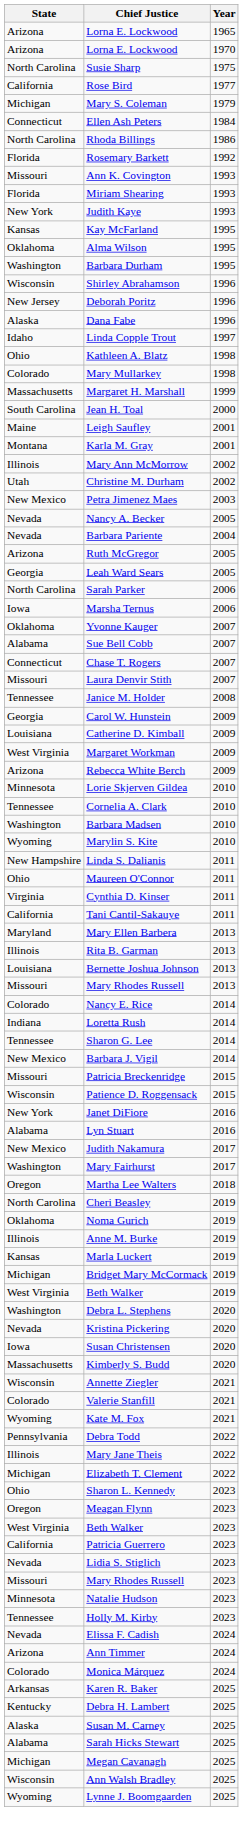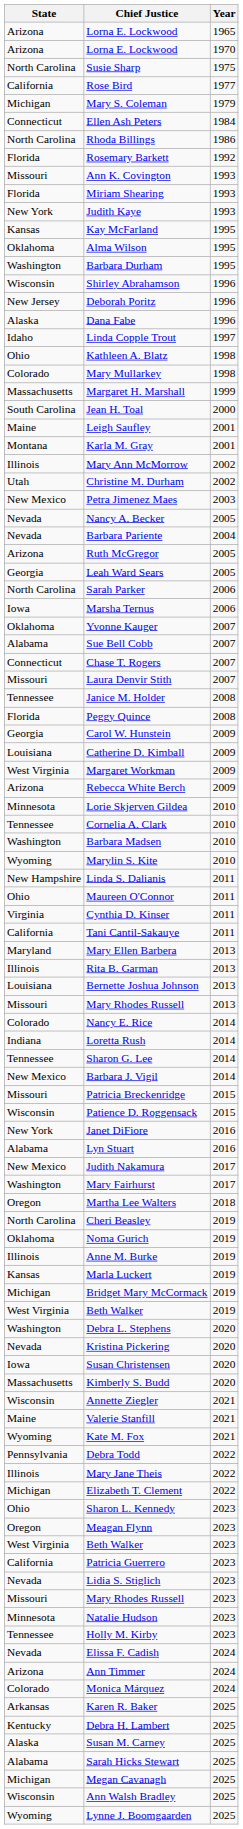 <table class="wikitable sortable">
 <tr>
 <th>State</th>
 <th>Chief Justice</th>
 <th>Year</th>
 </tr>
 <tr>
 <td>Arizona</td>
 <td><a href='#'>Lorna E. Lockwood</a></td>
 <td>1965</td>
 </tr>
 <tr>
 <td>Arizona</td>
 <td><a href='#'>Lorna E. Lockwood</a></td>
 <td>1970</td>
 </tr>
 <tr>
 <td>North Carolina</td>
 <td><a href='#'>Susie Sharp</a></td>
 <td>1975</td>
 </tr>
 <tr>
 <td>California</td>
 <td><a href='#'>Rose Bird</a></td>
 <td>1977</td>
 </tr>
 <tr>
 <td>Michigan</td>
 <td><a href='#'>Mary S. Coleman</a></td>
 <td>1979</td>
 </tr>
 <tr>
 <td>Connecticut</td>
 <td><a href='#'>Ellen Ash Peters</a></td>
 <td>1984</td>
 </tr>
 <tr>
 <td>North Carolina</td>
 <td><a href='#'>Rhoda Billings</a></td>
 <td>1986</td>
 </tr>
 <tr>
 <td>Florida</td>
 <td><a href='#'>Rosemary Barkett</a></td>
 <td>1992</td>
 </tr>
 <tr>
 <td>Missouri</td>
 <td><a href='#'>Ann K. Covington</a></td>
 <td>1993</td>
 </tr>
 <tr>
 <td>Florida</td>
 <td><a href='#'>Miriam Shearing</a></td>
 <td>1993</td>
 </tr>
 <tr>
 <td>New York</td>
 <td><a href='#'>Judith Kaye</a></td>
 <td>1993</td>
 </tr>
 <tr>
 <td>Kansas</td>
 <td><a href='#'>Kay McFarland</a></td>
 <td>1995</td>
 </tr>
 <tr>
 <td>Oklahoma</td>
 <td><a href='#'>Alma Wilson</a></td>
 <td>1995</td>
 </tr>
 <tr>
 <td>Washington</td>
 <td><a href='#'>Barbara Durham</a></td>
 <td>1995</td>
 </tr>
 <tr>
 <td>Wisconsin</td>
 <td><a href='#'>Shirley Abrahamson</a></td>
 <td>1996</td>
 </tr>
 <tr>
 <td>New Jersey</td>
 <td><a href='#'>Deborah Poritz</a></td>
 <td>1996</td>
 </tr>
 <tr>
 <td>Alaska</td>
 <td><a href='#'>Dana Fabe</a></td>
 <td>1996</td>
 </tr>
 <tr>
 <td>Idaho</td>
 <td><a href='#'>Linda Copple Trout</a></td>
 <td>1997</td>
 </tr>
 <tr>
 <td>Ohio</td>
 <td><a href='#'>Kathleen A. Blatz</a></td>
 <td>1998</td>
 </tr>
 <tr>
 <td>Colorado</td>
 <td><a href='#'>Mary Mullarkey</a></td>
 <td>1998</td>
 </tr>
 <tr>
 <td>Massachusetts</td>
 <td><a href='#'>Margaret H. Marshall</a></td>
 <td>1999</td>
 </tr>
 <tr>
 <td>South Carolina</td>
 <td><a href='#'>Jean H. Toal</a></td>
 <td>2000</td>
 </tr>
 <tr>
 <td>Maine</td>
 <td><a href='#'>Leigh Saufley</a></td>
 <td>2001</td>
 </tr>
 <tr>
 <td>Montana</td>
 <td><a href='#'>Karla M. Gray</a></td>
 <td>2001</td>
 </tr>
 <tr>
 <td>Illinois</td>
 <td><a href='#'>Mary Ann McMorrow</a></td>
 <td>2002</td>
 </tr>
 <tr>
 <td>Utah</td>
 <td><a href='#'>Christine M. Durham</a></td>
 <td>2002</td>
 </tr>
 <tr>
 <td>New Mexico</td>
 <td><a href='#'>Petra Jimenez Maes</a></td>
 <td>2003</td>
 </tr>
 <tr>
 <td>Nevada</td>
 <td><a href='#'>Nancy A. Becker</a></td>
 <td>2005</td>
 </tr>
 <tr>
 <td>Nevada</td>
 <td><a href='#'>Barbara Pariente</a></td>
 <td>2004</td>
 </tr>
 <tr>
 <td>Arizona</td>
 <td><a href='#'>Ruth McGregor</a></td>
 <td>2005</td>
 </tr>
 <tr>
 <td>Georgia</td>
 <td><a href='#'>Leah Ward Sears</a></td>
 <td>2005</td>
 </tr>
 <tr>
 <td>North Carolina</td>
 <td><a href='#'>Sarah Parker</a></td>
 <td>2006</td>
 </tr>
 <tr>
 <td>Iowa</td>
 <td><a href='#'>Marsha Ternus</a></td>
 <td>2006</td>
 </tr>
 <tr>
 <td>Oklahoma</td>
 <td><a href='#'>Yvonne Kauger</a></td>
 <td>2007</td>
 </tr>
 <tr>
 <td>Alabama</td>
 <td><a href='#'>Sue Bell Cobb</a></td>
 <td>2007</td>
 </tr>
 <tr>
 <td>Connecticut</td>
 <td><a href='#'>Chase T. Rogers</a></td>
 <td>2007</td>
 </tr>
 <tr>
 <td>Missouri</td>
 <td><a href='#'>Laura Denvir Stith</a></td>
 <td>2007</td>
 </tr>
 <tr>
 <td>Tennessee</td>
 <td><a href='#'>Janice M. Holder</a></td>
 <td>2008</td>
 </tr>
 <tr>
+<td>Florida</td>
+<td><a href='#'>Peggy Quince</a></td>
+<td>2008</td>
+</tr>
+<tr>
 <td>Georgia</td>
 <td><a href='#'>Carol W. Hunstein</a></td>
 <td>2009</td>
 </tr>
 <tr>
 <td>Louisiana</td>
 <td><a href='#'>Catherine D. Kimball</a></td>
 <td>2009</td>
 </tr>
 <tr>
 <td>West Virginia</td>
 <td><a href='#'>Margaret Workman</a></td>
 <td>2009</td>
 </tr>
 <tr>
 <td>Arizona</td>
 <td><a href='#'>Rebecca White Berch</a></td>
 <td>2009</td>
 </tr>
 <tr>
 <td>Minnesota</td>
 <td><a href='#'>Lorie Skjerven Gildea</a></td>
 <td>2010</td>
 </tr>
 <tr>
 <td>Tennessee</td>
 <td><a href='#'>Cornelia A. Clark</a></td>
 <td>2010</td>
 </tr>
 <tr>
 <td>Washington</td>
 <td><a href='#'>Barbara Madsen</a></td>
 <td>2010</td>
 </tr>
 <tr>
 <td>Wyoming</td>
 <td><a href='#'>Marylin S. Kite</a></td>
 <td>2010</td>
 </tr>
 <tr>
 <td>New Hampshire</td>
 <td><a href='#'>Linda S. Dalianis</a></td>
 <td>2011</td>
 </tr>
 <tr>
 <td>Ohio</td>
 <td><a href='#'>Maureen O'Connor</a></td>
 <td>2011</td>
 </tr>
 <tr>
 <td>Virginia</td>
 <td><a href='#'>Cynthia D. Kinser</a></td>
 <td>2011</td>
 </tr>
 <tr>
 <td>California</td>
 <td><a href='#'>Tani Cantil-Sakauye</a></td>
 <td>2011</td>
 </tr>
 <tr>
 <td>Maryland</td>
 <td><a href='#'>Mary Ellen Barbera</a></td>
 <td>2013</td>
 </tr>
 <tr>
 <td>Illinois</td>
 <td><a href='#'>Rita B. Garman</a></td>
 <td>2013</td>
 </tr>
 <tr>
 <td>Louisiana</td>
 <td><a href='#'>Bernette Joshua Johnson</a></td>
 <td>2013</td>
 </tr>
 <tr>
 <td>Missouri</td>
 <td><a href='#'>Mary Rhodes Russell</a></td>
 <td>2013</td>
 </tr>
 <tr>
 <td>Colorado</td>
 <td><a href='#'>Nancy E. Rice</a></td>
 <td>2014</td>
 </tr>
 <tr>
 <td>Indiana</td>
 <td><a href='#'>Loretta Rush</a></td>
 <td>2014</td>
 </tr>
 <tr>
 <td>Tennessee</td>
 <td><a href='#'>Sharon G. Lee</a></td>
 <td>2014</td>
 </tr>
 <tr>
 <td>New Mexico</td>
 <td><a href='#'>Barbara J. Vigil</a></td>
 <td>2014</td>
 </tr>
 <tr>
 <td>Missouri</td>
 <td><a href='#'>Patricia Breckenridge</a></td>
 <td>2015</td>
 </tr>
 <tr>
 <td>Wisconsin</td>
 <td><a href='#'>Patience D. Roggensack</a></td>
 <td>2015</td>
 </tr>
 <tr>
 <td>New York</td>
 <td><a href='#'>Janet DiFiore</a></td>
 <td>2016</td>
 </tr>
 <tr>
 <td>Alabama</td>
 <td><a href='#'>Lyn Stuart</a></td>
 <td>2016</td>
 </tr>
 <tr>
 <td>New Mexico</td>
 <td><a href='#'>Judith Nakamura</a></td>
 <td>2017</td>
 </tr>
 <tr>
 <td>Washington</td>
 <td><a href='#'>Mary Fairhurst</a></td>
 <td>2017</td>
 </tr>
 <tr>
 <td>Oregon</td>
 <td><a href='#'>Martha Lee Walters</a></td>
 <td>2018</td>
 </tr>
 <tr>
 <td>North Carolina</td>
 <td><a href='#'>Cheri Beasley</a></td>
 <td>2019</td>
 </tr>
 <tr>
 <td>Oklahoma</td>
 <td><a href='#'>Noma Gurich</a></td>
 <td>2019</td>
 </tr>
 <tr>
 <td>Illinois</td>
 <td><a href='#'>Anne M. Burke</a></td>
 <td>2019</td>
 </tr>
 <tr>
 <td>Kansas</td>
 <td><a href='#'>Marla Luckert</a></td>
 <td>2019</td>
 </tr>
 <tr>
 <td>Michigan</td>
 <td><a href='#'>Bridget Mary McCormack</a></td>
 <td>2019</td>
 </tr>
 <tr>
 <td>West Virginia</td>
 <td><a href='#'>Beth Walker</a></td>
 <td>2019</td>
 </tr>
 <tr>
 <td>Washington</td>
 <td><a href='#'>Debra L. Stephens</a></td>
 <td>2020</td>
 </tr>
 <tr>
 <td>Nevada</td>
 <td><a href='#'>Kristina Pickering</a></td>
 <td>2020</td>
 </tr>
 <tr>
 <td>Iowa</td>
 <td><a href='#'>Susan Christensen</a></td>
 <td>2020</td>
 </tr>
 <tr>
 <td>Massachusetts</td>
 <td><a href='#'>Kimberly S. Budd</a></td>
 <td>2020</td>
 </tr>
 <tr>
 <td>Wisconsin</td>
 <td><a href='#'>Annette Ziegler</a></td>
 <td>2021</td>
 </tr>
 <tr>
-<td>Colorado</td>
+<td>Maine</td>
 <td><a href='#'>Valerie Stanfill</a></td>
 <td>2021</td>
 </tr>
 <tr>
 <td>Wyoming</td>
 <td><a href='#'>Kate M. Fox</a></td>
 <td>2021</td>
 </tr>
 <tr>
 <td>Pennsylvania</td>
 <td><a href='#'>Debra Todd</a></td>
 <td>2022</td>
 </tr>
 <tr>
 <td>Illinois</td>
 <td><a href='#'>Mary Jane Theis</a></td>
 <td>2022</td>
 </tr>
 <tr>
 <td>Michigan</td>
 <td><a href='#'>Elizabeth T. Clement</a></td>
 <td>2022</td>
 </tr>
 <tr>
 <td>Ohio</td>
 <td><a href='#'>Sharon L. Kennedy</a></td>
 <td>2023</td>
 </tr>
 <tr>
 <td>Oregon</td>
 <td><a href='#'>Meagan Flynn</a></td>
 <td>2023</td>
 </tr>
 <tr>
 <td>West Virginia</td>
 <td><a href='#'>Beth Walker</a></td>
 <td>2023</td>
 </tr>
 <tr>
 <td>California</td>
 <td><a href='#'>Patricia Guerrero</a></td>
 <td>2023</td>
 </tr>
 <tr>
 <td>Nevada</td>
 <td><a href='#'>Lidia S. Stiglich</a></td>
 <td>2023</td>
 </tr>
 <tr>
 <td>Missouri</td>
 <td><a href='#'>Mary Rhodes Russell</a></td>
 <td>2023</td>
 </tr>
 <tr>
 <td>Minnesota</td>
 <td><a href='#'>Natalie Hudson</a></td>
 <td>2023</td>
 </tr>
 <tr>
 <td>Tennessee</td>
 <td><a href='#'>Holly M. Kirby</a></td>
 <td>2023</td>
 </tr>
 <tr>
 <td>Nevada</td>
 <td><a href='#'>Elissa F. Cadish</a></td>
 <td>2024</td>
 </tr>
 <tr>
 <td>Arizona</td>
 <td><a href='#'>Ann Timmer</a></td>
 <td>2024</td>
 </tr>
 <tr>
 <td>Colorado</td>
 <td><a href='#'>Monica Márquez</a></td>
 <td>2024</td>
 </tr>
 <tr>
 <td>Arkansas</td>
 <td><a href='#'>Karen R. Baker</a></td>
 <td>2025</td>
 </tr>
 <tr>
 <td>Kentucky</td>
 <td><a href='#'>Debra H. Lambert</a></td>
 <td>2025</td>
 </tr>
 <tr>
 <td>Alaska</td>
 <td><a href='#'>Susan M. Carney</a></td>
 <td>2025</td>
 </tr>
 <tr>
 <td>Alabama</td>
 <td><a href='#'>Sarah Hicks Stewart</a></td>
 <td>2025</td>
 </tr>
 <tr>
 <td>Michigan</td>
 <td><a href='#'>Megan Cavanagh</a></td>
 <td>2025</td>
 </tr>
 <tr>
 <td>Wisconsin</td>
 <td><a href='#'>Ann Walsh Bradley</a></td>
 <td>2025</td>
 </tr>
 <tr>
 <td>Wyoming</td>
 <td><a href='#'>Lynne J. Boomgaarden</a></td>
 <td>2025</td>
 </tr>
 </table>
